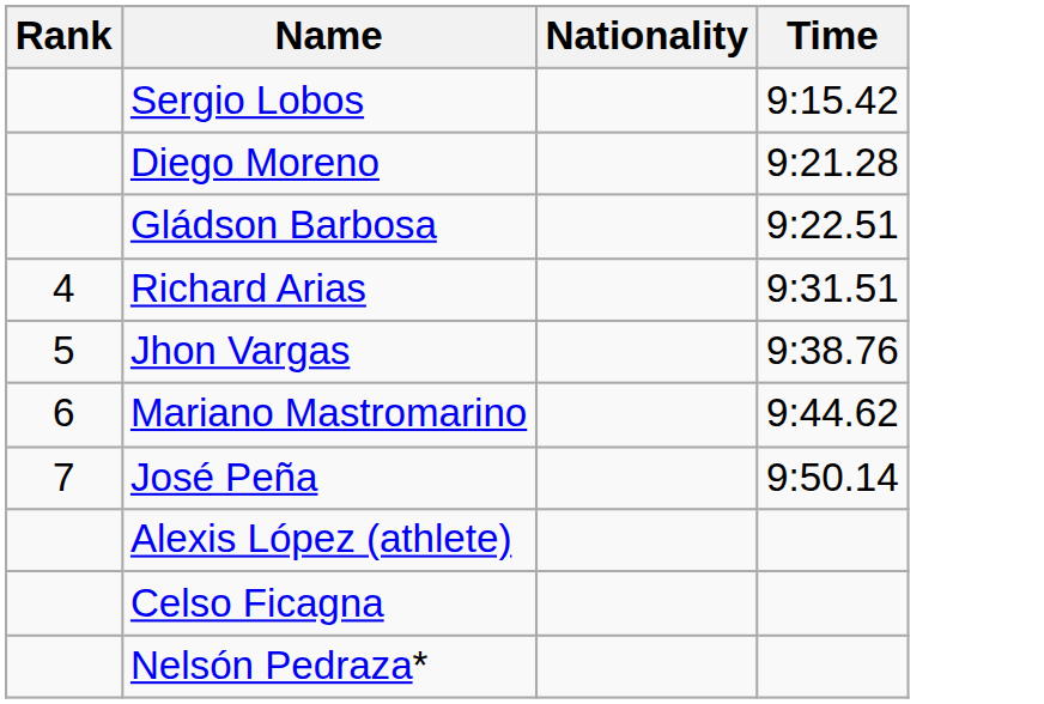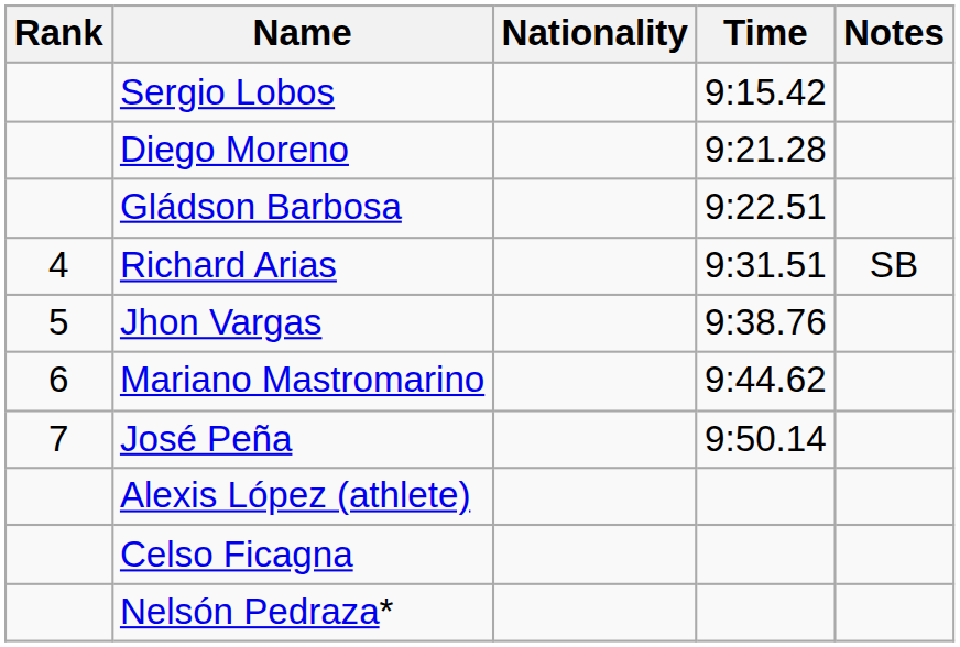 <table class="wikitable sortable" style="text-align:center">
 <tr>
 <th>Rank</th>
 <th>Name</th>
 <th>Nationality</th>
 <th>Time</th>
+<th>Notes</th>
 </tr>
 <tr>
 <td></td>
 <td align=left><a href='#'>Sergio Lobos</a></td>
 <td align=left></td>
 <td>9:15.42</td>
+<td></td>
 </tr>
 <tr>
 <td></td>
 <td align=left><a href='#'>Diego Moreno</a></td>
 <td align=left></td>
 <td>9:21.28</td>
+<td></td>
 </tr>
 <tr>
 <td></td>
 <td align=left><a href='#'>Gládson Barbosa</a></td>
 <td align=left></td>
 <td>9:22.51</td>
+<td></td>
 </tr>
 <tr>
 <td>4</td>
 <td align=left><a href='#'>Richard Arias</a></td>
 <td align=left></td>
 <td>9:31.51</td>
+<td>SB</td>
 </tr>
 <tr>
 <td>5</td>
 <td align=left><a href='#'>Jhon Vargas</a></td>
 <td align=left></td>
 <td>9:38.76</td>
+<td></td>
 </tr>
 <tr>
 <td>6</td>
 <td align=left><a href='#'>Mariano Mastromarino</a></td>
 <td align=left></td>
 <td>9:44.62</td>
+<td></td>
 </tr>
 <tr>
 <td>7</td>
 <td align=left><a href='#'>José Peña</a></td>
 <td align=left></td>
 <td>9:50.14</td>
+<td></td>
 </tr>
 <tr>
 <td></td>
 <td align=left><a href='#'>Alexis López (athlete)</a></td>
 <td align=left></td>
+<td></td>
 <td></td>
 </tr>
 <tr>
 <td></td>
 <td align=left><a href='#'>Celso Ficagna</a></td>
 <td align=left></td>
 <td></td>
+<td></td>
 </tr>
 <tr>
 <td></td>
 <td align=left><a href='#'>Nelsón Pedraza</a>*</td>
 <td align=left></td>
 <td></td>
+<td></td>
 </tr>
 </table>
